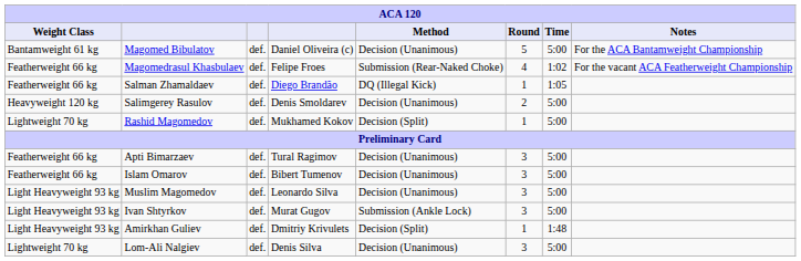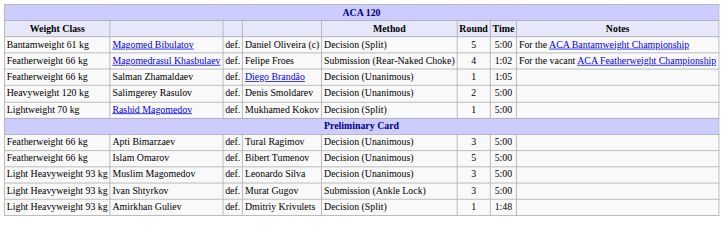 <table class="wikitable" style="font-size: 80%;">
 <tr>
 <th colspan="8" style="background-color: #ccf; color: #000080; text-align: center;"><strong>ACA 120</strong></th>
 </tr>
 <tr>
 <th colspan="1" style="background-color: #E6E8FA; color: #000000; text-align: center;">Weight Class</th>
 <th colspan="1" style="background-color: #E6E8FA; color: #000000; text-align: center;"></th>
 <th colspan="1" style="background-color: #E6E8FA; color: #000000; text-align: center;"></th>
 <th colspan="1" style="background-color: #E6E8FA; color: #000000; text-align: center;"></th>
 <th colspan="1" style="background-color: #E6E8FA; color: #000000; text-align: center;">Method</th>
 <th colspan="1" style="background-color: #E6E8FA; color: #000000; text-align: center;">Round</th>
 <th colspan="1" style="background-color: #E6E8FA; color: #000000; text-align: center;">Time</th>
 <th colspan="1" style="background-color: #E6E8FA; color: #000000; text-align: center;">Notes</th>
 </tr>
 <tr>
 <td>Bantamweight 61 kg</td>
 <td> <a href='#'>Magomed Bibulatov</a></td>
 <td>def.</td>
 <td> Daniel Oliveira (c)</td>
-<td>Decision (Unanimous)</td>
+<td>Decision (Split)</td>
 <td align=center>5</td>
 <td align=center>5:00</td>
 <td>For the <a href='#'>ACA Bantamweight Championship</a></td>
 </tr>
 <tr>
 <td>Featherweight 66 kg</td>
 <td> <a href='#'>Magomedrasul Khasbulaev</a></td>
 <td>def.</td>
 <td> Felipe Froes</td>
 <td>Submission (Rear-Naked Choke)</td>
 <td align=center>4</td>
 <td align=center>1:02</td>
 <td>For the vacant <a href='#'>ACA Featherweight Championship</a></td>
 </tr>
 <tr>
 <td>Featherweight 66 kg</td>
 <td> Salman Zhamaldaev</td>
 <td>def.</td>
 <td> <a href='#'>Diego Brandão</a></td>
-<td>DQ (Illegal Kick)</td>
+<td>Decision (Unanimous)</td>
 <td align=center>1</td>
 <td align=center>1:05</td>
 <td></td>
 </tr>
 <tr>
 <td>Heavyweight 120 kg</td>
 <td> Salimgerey Rasulov</td>
 <td>def.</td>
 <td> Denis Smoldarev</td>
 <td>Decision (Unanimous)</td>
 <td align=center>2</td>
 <td align=center>5:00</td>
 <td></td>
 </tr>
 <tr>
 <td>Lightweight 70 kg</td>
 <td> <a href='#'>Rashid Magomedov</a></td>
 <td>def.</td>
 <td> Mukhamed Kokov</td>
 <td>Decision (Split)</td>
 <td align=center>1</td>
 <td align=center>5:00</td>
 <td></td>
 </tr>
 <tr>
 <th colspan="8" style="background-color: #ccf; color: #000080; text-align: center;"><strong>Preliminary Card</strong></th>
 </tr>
 <tr>
 <td>Featherweight 66 kg</td>
 <td> Apti Bimarzaev</td>
 <td>def.</td>
 <td> Tural Ragimov</td>
 <td>Decision (Unanimous)</td>
 <td align=center>3</td>
 <td align=center>5:00</td>
 <td></td>
 </tr>
 <tr>
 <td>Featherweight 66 kg</td>
 <td> Islam Omarov</td>
 <td>def.</td>
 <td> Bibert Tumenov</td>
 <td>Decision (Unanimous)</td>
-<td align=center>3</td>
+<td align=center>5</td>
 <td align=center>5:00</td>
 <td></td>
 </tr>
 <tr>
 <td>Light Heavyweight 93 kg</td>
 <td> Muslim Magomedov</td>
 <td>def.</td>
 <td> Leonardo Silva</td>
 <td>Decision (Unanimous)</td>
 <td align=center>3</td>
 <td align=center>5:00</td>
 <td></td>
 </tr>
 <tr>
 <td>Light Heavyweight 93 kg</td>
 <td> Ivan Shtyrkov</td>
 <td>def.</td>
 <td> Murat Gugov</td>
 <td>Submission (Ankle Lock)</td>
 <td align=center>3</td>
 <td align=center>5:00</td>
 <td></td>
 </tr>
 <tr>
 <td>Light Heavyweight 93 kg</td>
 <td> Amirkhan Guliev</td>
 <td>def.</td>
 <td> Dmitriy Krivulets</td>
 <td>Decision (Split)</td>
 <td align=center>1</td>
 <td align=center>1:48</td>
 <td></td>
 </tr>
-<tr>
-<td>Lightweight 70 kg</td>
-<td> Lom-Ali Nalgiev</td>
-<td>def.</td>
-<td> Denis Silva</td>
-<td>Decision (Unanimous)</td>
-<td align=center>3</td>
-<td align=center>5:00</td>
-<td></td>
-</tr>
 </table>
